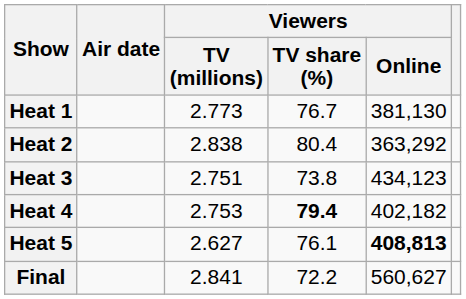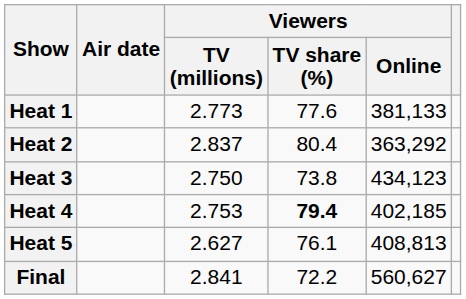 <table class="wikitable plainrowheaderssortable" style="text-align:center">
 <tr>
 <th scope="col" class="unsortable" rowspan="2">Show</th>
 <th scope="col" rowspan="2">Air date</th>
 <th scope="col" colspan="3">Viewers</th>
 <th scope="col" class="unsortable" rowspan="2"></th>
 </tr>
 <tr>
 <th scope="col">TV<br>(millions)</th>
 <th scope="col">TV share<br>(%)</th>
 <th scope="col">Online</th>
 </tr>
 <tr>
 <th scope="row">Heat 1</th>
 <td></td>
 <td>2.773</td>
-<td>76.7</td>
-<td>381,130</td>
+<td>77.6</td>
+<td>381,133</td>
 <td></td>
 </tr>
 <tr>
 <th scope="row">Heat 2</th>
 <td></td>
-<td>2.838</td>
+<td>2.837</td>
 <td>80.4</td>
 <td>363,292</td>
 <td></td>
 </tr>
 <tr>
 <th scope="row">Heat 3</th>
 <td></td>
-<td>2.751</td>
+<td>2.750</td>
 <td>73.8</td>
 <td>434,123</td>
 <td></td>
 </tr>
 <tr>
 <th scope="row">Heat 4</th>
 <td></td>
 <td>2.753</td>
 <td><strong>79.4</strong></td>
-<td>402,182</td>
+<td>402,185</td>
 <td></td>
 </tr>
 <tr>
 <th scope="row">Heat 5</th>
 <td></td>
 <td>2.627</td>
 <td>76.1</td>
-<td><strong>408,813</strong></td>
+<td>408,813</td>
 <td></td>
 </tr>
 <tr>
 <th scope="row">Final</th>
 <td></td>
 <td>2.841</td>
 <td>72.2</td>
 <td>560,627</td>
 <td></td>
 </tr>
 </table>
